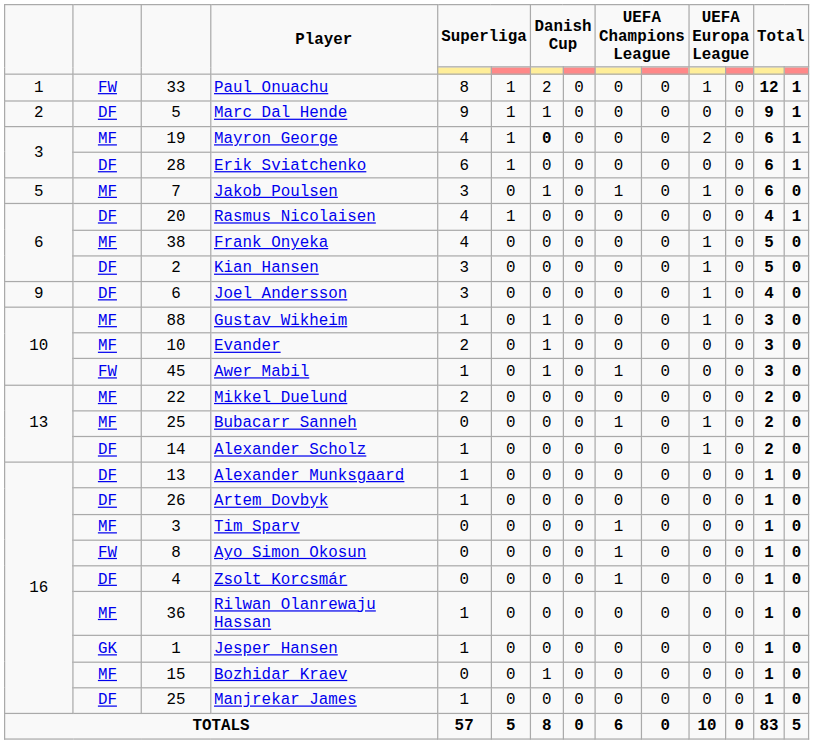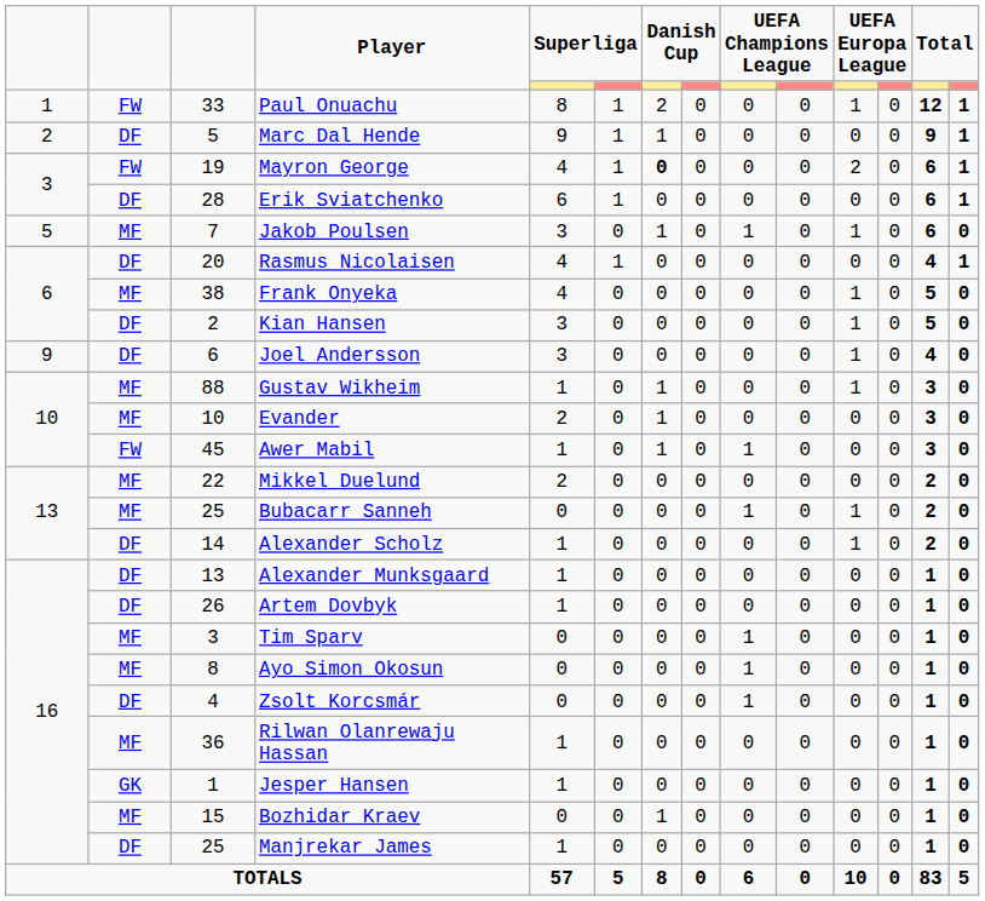 <table class="wikitable" style="text-align:center;">
 <tr>
 <td rowspan="2"  style="width:50px;"><strong></strong></td>
 <td rowspan="2"  style="width:50px;"><strong></strong></td>
 <td rowspan="2"  style="width:50px;"><strong></strong></td>
 <td rowspan="2"  style="width:180px;"><strong>Player</strong></td>
 <td colspan="2"><strong>Superliga</strong></td>
 <td colspan="2"><strong>Danish Cup</strong></td>
 <td colspan="2"><strong>UEFA Champions League</strong></td>
 <td colspan="2"><strong>UEFA Europa League</strong></td>
 <td colspan="2"><strong>Total</strong></td>
 </tr>
 <tr>
 <th style="width:10px; background:#fe9;"></th>
 <th style="width:10px; background:#ff8888;"></th>
 <th style="width:10px; background:#fe9;"></th>
 <th style="width:10px; background:#ff8888;"></th>
 <th style="width:10px; background:#fe9;"></th>
 <th style="width:10px; background:#ff8888;"></th>
 <th style="width:10px; background:#fe9;"></th>
 <th style="width:10px; background:#ff8888;"></th>
 <th style="width:10px; background:#fe9;"></th>
 <th style="width:10px; background:#ff8888;"></th>
 </tr>
 <tr>
 <td>1</td>
 <td><a href='#'>FW</a></td>
 <td>33</td>
 <td align=left> <a href='#'>Paul Onuachu</a></td>
 <td>8</td>
 <td>1</td>
 <td>2</td>
 <td>0</td>
 <td>0</td>
 <td>0</td>
 <td>1</td>
 <td>0</td>
 <td><strong>12</strong></td>
 <td><strong>1</strong></td>
 </tr>
 <tr>
 <td>2</td>
 <td><a href='#'>DF</a></td>
 <td>5</td>
 <td align=left> <a href='#'>Marc Dal Hende</a></td>
 <td>9</td>
 <td>1</td>
 <td>1</td>
 <td>0</td>
 <td>0</td>
 <td>0</td>
 <td>0</td>
 <td>0</td>
 <td><strong>9</strong></td>
 <td><strong>1</strong></td>
 </tr>
 <tr>
 <td rowspan=2>3</td>
-<td><a href='#'>MF</a></td>
+<td><a href='#'>FW</a></td>
 <td>19</td>
 <td align=left> <a href='#'>Mayron George</a></td>
 <td>4</td>
 <td>1</td>
 <td><strong>0</strong></td>
 <td>0</td>
 <td>0</td>
 <td>0</td>
 <td>2</td>
 <td>0</td>
 <td><strong>6</strong></td>
 <td><strong>1</strong></td>
 </tr>
 <tr>
 <td><a href='#'>DF</a></td>
 <td>28</td>
 <td align=left> <a href='#'>Erik Sviatchenko</a></td>
 <td>6</td>
 <td>1</td>
 <td>0</td>
 <td>0</td>
 <td>0</td>
 <td>0</td>
 <td>0</td>
 <td>0</td>
 <td><strong>6</strong></td>
 <td><strong>1</strong></td>
 </tr>
 <tr>
 <td>5</td>
 <td><a href='#'>MF</a></td>
 <td>7</td>
 <td align=left> <a href='#'>Jakob Poulsen</a></td>
 <td>3</td>
 <td>0</td>
 <td>1</td>
 <td>0</td>
 <td>1</td>
 <td>0</td>
 <td>1</td>
 <td>0</td>
 <td><strong>6</strong></td>
 <td><strong>0</strong></td>
 </tr>
 <tr>
 <td rowspan=3>6</td>
 <td><a href='#'>DF</a></td>
 <td>20</td>
 <td align=left> <a href='#'>Rasmus Nicolaisen</a></td>
 <td>4</td>
 <td>1</td>
 <td>0</td>
 <td>0</td>
 <td>0</td>
 <td>0</td>
 <td>0</td>
 <td>0</td>
 <td><strong>4</strong></td>
 <td><strong>1</strong></td>
 </tr>
 <tr>
 <td><a href='#'>MF</a></td>
 <td>38</td>
 <td align=left> <a href='#'>Frank Onyeka</a></td>
 <td>4</td>
 <td>0</td>
 <td>0</td>
 <td>0</td>
 <td>0</td>
 <td>0</td>
 <td>1</td>
 <td>0</td>
 <td><strong>5</strong></td>
 <td><strong>0</strong></td>
 </tr>
 <tr>
 <td><a href='#'>DF</a></td>
 <td>2</td>
 <td align=left> <a href='#'>Kian Hansen</a></td>
 <td>3</td>
 <td>0</td>
 <td>0</td>
 <td>0</td>
 <td>0</td>
 <td>0</td>
 <td>1</td>
 <td>0</td>
 <td><strong>5</strong></td>
 <td><strong>0</strong></td>
 </tr>
 <tr>
 <td>9</td>
 <td><a href='#'>DF</a></td>
 <td>6</td>
 <td align=left> <a href='#'>Joel Andersson</a></td>
 <td>3</td>
 <td>0</td>
 <td>0</td>
 <td>0</td>
 <td>0</td>
 <td>0</td>
 <td>1</td>
 <td>0</td>
 <td><strong>4</strong></td>
 <td><strong>0</strong></td>
 </tr>
 <tr>
 <td rowspan=3>10</td>
 <td><a href='#'>MF</a></td>
 <td>88</td>
 <td align=left> <a href='#'>Gustav Wikheim</a></td>
 <td>1</td>
 <td>0</td>
 <td>1</td>
 <td>0</td>
 <td>0</td>
 <td>0</td>
 <td>1</td>
 <td>0</td>
 <td><strong>3</strong></td>
 <td><strong>0</strong></td>
 </tr>
 <tr>
 <td><a href='#'>MF</a></td>
 <td>10</td>
 <td align=left> <a href='#'>Evander</a></td>
 <td>2</td>
 <td>0</td>
 <td>1</td>
 <td>0</td>
 <td>0</td>
 <td>0</td>
 <td>0</td>
 <td>0</td>
 <td><strong>3</strong></td>
 <td><strong>0</strong></td>
 </tr>
 <tr>
 <td><a href='#'>FW</a></td>
 <td>45</td>
 <td align=left> <a href='#'>Awer Mabil</a></td>
 <td>1</td>
 <td>0</td>
 <td>1</td>
 <td>0</td>
 <td>1</td>
 <td>0</td>
 <td>0</td>
 <td>0</td>
 <td><strong>3</strong></td>
 <td><strong>0</strong></td>
 </tr>
 <tr>
 <td rowspan=3>13</td>
 <td><a href='#'>MF</a></td>
 <td>22</td>
 <td align=left> <a href='#'>Mikkel Duelund</a></td>
 <td>2</td>
 <td>0</td>
 <td>0</td>
 <td>0</td>
 <td>0</td>
 <td>0</td>
 <td>0</td>
 <td>0</td>
 <td><strong>2</strong></td>
 <td><strong>0</strong></td>
 </tr>
 <tr>
 <td><a href='#'>MF</a></td>
 <td>25</td>
 <td align=left> <a href='#'>Bubacarr Sanneh</a></td>
 <td>0</td>
 <td>0</td>
 <td>0</td>
 <td>0</td>
 <td>1</td>
 <td>0</td>
 <td>1</td>
 <td>0</td>
 <td><strong>2</strong></td>
 <td><strong>0</strong></td>
 </tr>
 <tr>
 <td><a href='#'>DF</a></td>
 <td>14</td>
 <td align=left> <a href='#'>Alexander Scholz</a></td>
 <td>1</td>
 <td>0</td>
 <td>0</td>
 <td>0</td>
 <td>0</td>
 <td>0</td>
 <td>1</td>
 <td>0</td>
 <td><strong>2</strong></td>
 <td><strong>0</strong></td>
 </tr>
 <tr>
 <td rowspan=9>16</td>
 <td><a href='#'>DF</a></td>
 <td>13</td>
 <td align=left> <a href='#'>Alexander Munksgaard</a></td>
 <td>1</td>
 <td>0</td>
 <td>0</td>
 <td>0</td>
 <td>0</td>
 <td>0</td>
 <td>0</td>
 <td>0</td>
 <td><strong>1</strong></td>
 <td><strong>0</strong></td>
 </tr>
 <tr>
 <td><a href='#'>DF</a></td>
 <td>26</td>
 <td align=left> <a href='#'>Artem Dovbyk</a></td>
 <td>1</td>
 <td>0</td>
 <td>0</td>
 <td>0</td>
 <td>0</td>
 <td>0</td>
 <td>0</td>
 <td>0</td>
 <td><strong>1</strong></td>
 <td><strong>0</strong></td>
 </tr>
 <tr>
 <td><a href='#'>MF</a></td>
 <td>3</td>
 <td align=left> <a href='#'>Tim Sparv</a></td>
 <td>0</td>
 <td>0</td>
 <td>0</td>
 <td>0</td>
 <td>1</td>
 <td>0</td>
 <td>0</td>
 <td>0</td>
 <td><strong>1</strong></td>
 <td><strong>0</strong></td>
 </tr>
 <tr>
-<td><a href='#'>FW</a></td>
+<td><a href='#'>MF</a></td>
 <td>8</td>
 <td align=left> <a href='#'>Ayo Simon Okosun</a></td>
 <td>0</td>
 <td>0</td>
 <td>0</td>
 <td>0</td>
 <td>1</td>
 <td>0</td>
 <td>0</td>
 <td>0</td>
 <td><strong>1</strong></td>
 <td><strong>0</strong></td>
 </tr>
 <tr>
 <td><a href='#'>DF</a></td>
 <td>4</td>
 <td align=left> <a href='#'>Zsolt Korcsmár</a></td>
 <td>0</td>
 <td>0</td>
 <td>0</td>
 <td>0</td>
 <td>1</td>
 <td>0</td>
 <td>0</td>
 <td>0</td>
 <td><strong>1</strong></td>
 <td><strong>0</strong></td>
 </tr>
 <tr>
 <td><a href='#'>MF</a></td>
 <td>36</td>
 <td align=left> <a href='#'>Rilwan Olanrewaju Hassan</a></td>
 <td>1</td>
 <td>0</td>
 <td>0</td>
 <td>0</td>
 <td>0</td>
 <td>0</td>
 <td>0</td>
 <td>0</td>
 <td><strong>1</strong></td>
 <td><strong>0</strong></td>
 </tr>
 <tr>
 <td><a href='#'>GK</a></td>
 <td>1</td>
 <td align=left> <a href='#'>Jesper Hansen</a></td>
 <td>1</td>
 <td>0</td>
 <td>0</td>
 <td>0</td>
 <td>0</td>
 <td>0</td>
 <td>0</td>
 <td>0</td>
 <td><strong>1</strong></td>
 <td><strong>0</strong></td>
 </tr>
 <tr>
 <td><a href='#'>MF</a></td>
 <td>15</td>
 <td align=left> <a href='#'>Bozhidar Kraev</a></td>
 <td>0</td>
 <td>0</td>
 <td>1</td>
 <td>0</td>
 <td>0</td>
 <td>0</td>
 <td>0</td>
 <td>0</td>
 <td><strong>1</strong></td>
 <td><strong>0</strong></td>
 </tr>
 <tr>
 <td><a href='#'>DF</a></td>
 <td>25</td>
 <td align=left>  <a href='#'>Manjrekar James</a></td>
 <td>1</td>
 <td>0</td>
 <td>0</td>
 <td>0</td>
 <td>0</td>
 <td>0</td>
 <td>0</td>
 <td>0</td>
 <td><strong>1</strong></td>
 <td><strong>0</strong></td>
 </tr>
 <tr>
 <td colspan="4"><strong>TOTALS</strong></td>
 <td><strong>57</strong></td>
 <td><strong>5</strong></td>
 <td><strong>8</strong></td>
 <td><strong>0</strong></td>
 <td><strong>6</strong></td>
 <td><strong>0</strong></td>
 <td><strong>10</strong></td>
 <td><strong>0</strong></td>
 <td><strong>83</strong></td>
 <td><strong>5</strong></td>
 </tr>
 </table>
